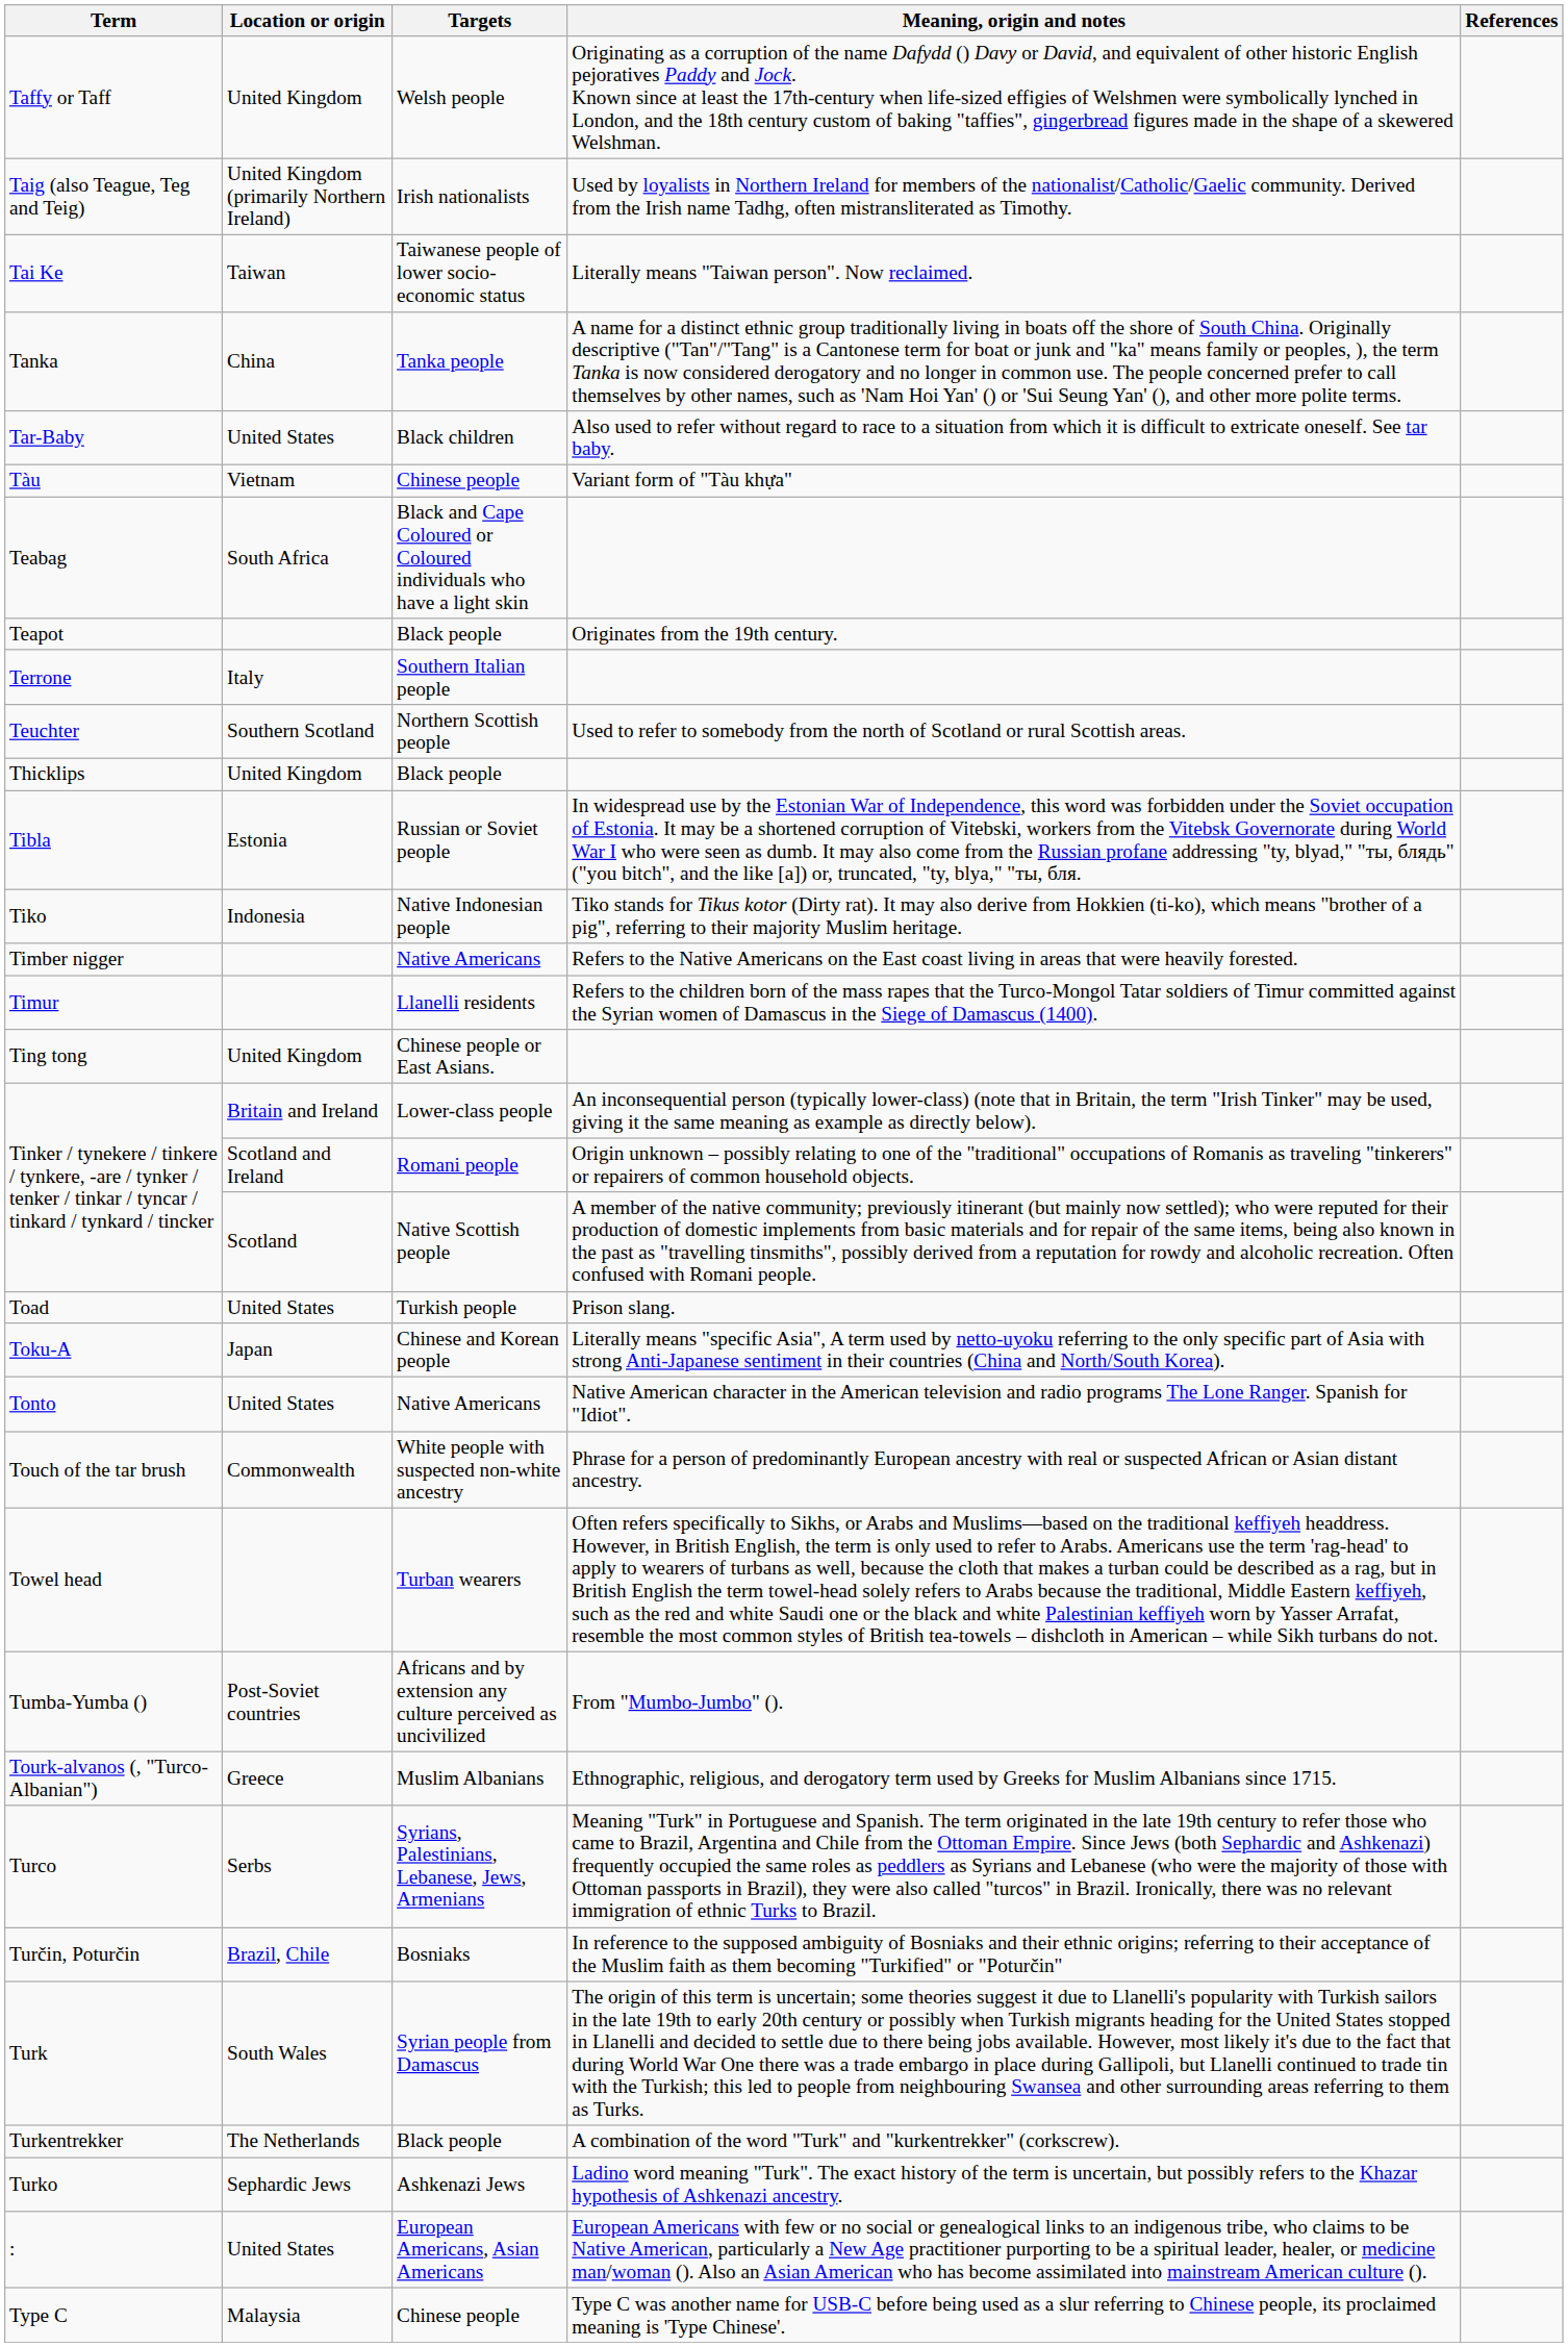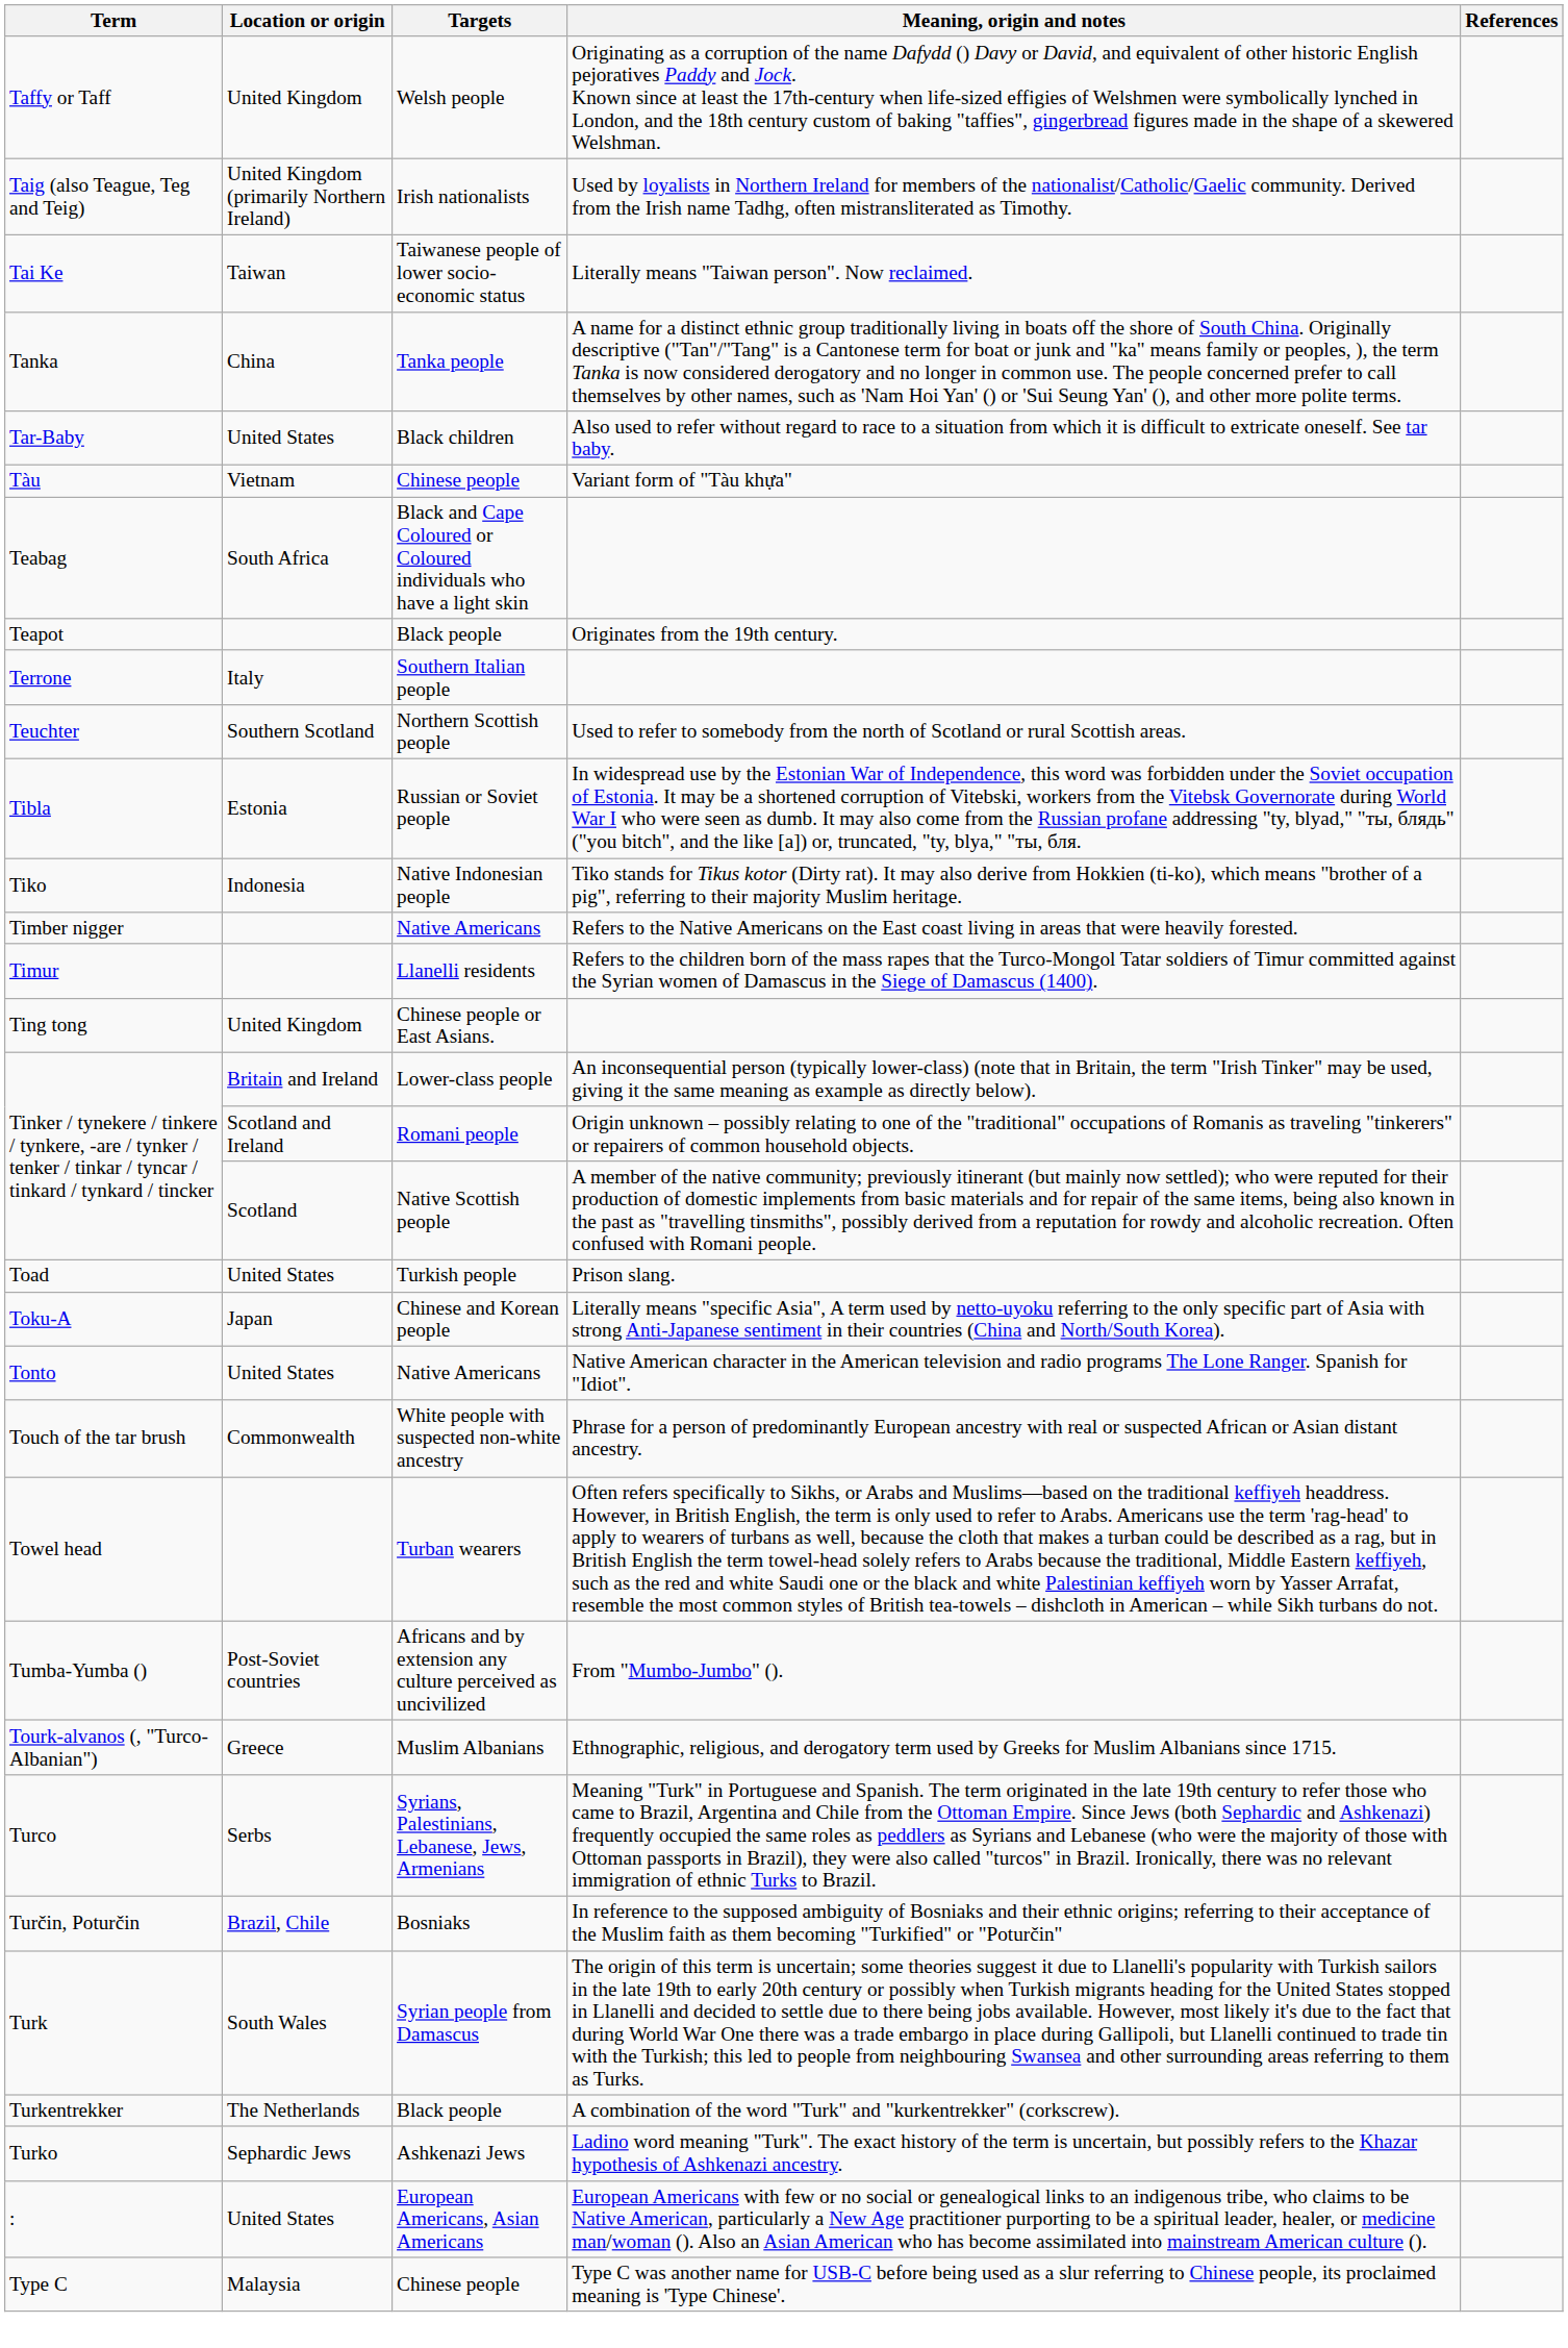 <table class="wikitable">
 <tr>
 <th>Term</th>
 <th>Location or origin</th>
 <th>Targets</th>
 <th>Meaning, origin and notes</th>
 <th>References</th>
 </tr>
 <tr>
 <td><a href='#'>Taffy</a> or Taff</td>
 <td>United Kingdom</td>
 <td>Welsh people</td>
 <td>Originating as a corruption of the name <em>Dafydd</em> () <em>Davy</em> or <em>David</em>, and equivalent of other historic English pejoratives <a href='#'><em>Paddy</em></a> and <a href='#'><em>Jock</em></a>.<br>Known since at least the 17th-century when life-sized effigies of Welshmen were symbolically lynched in London, and the 18th century custom of baking "taffies", <a href='#'>gingerbread</a> figures made in the shape of a skewered Welshman.</td>
 <td></td>
 </tr>
 <tr>
 <td><a href='#'>Taig</a> (also Teague, Teg and Teig)</td>
 <td>United Kingdom (primarily Northern Ireland)</td>
 <td>Irish nationalists</td>
 <td>Used by <a href='#'>loyalists</a> in <a href='#'>Northern Ireland</a> for members of the <a href='#'>nationalist</a>/<a href='#'>Catholic</a>/<a href='#'>Gaelic</a> community. Derived from the Irish name Tadhg, often mistransliterated as Timothy.</td>
 <td></td>
 </tr>
 <tr>
 <td><a href='#'>Tai Ke</a></td>
 <td>Taiwan</td>
 <td>Taiwanese people of lower socio-economic status</td>
 <td>Literally means "Taiwan person". Now <a href='#'>reclaimed</a>.</td>
 <td></td>
 </tr>
 <tr>
 <td>Tanka</td>
 <td>China</td>
 <td><a href='#'>Tanka people</a></td>
 <td>A name for a distinct ethnic group traditionally living in boats off the shore of <a href='#'>South China</a>. Originally descriptive ("Tan"/"Tang" is a Cantonese term for boat or junk and "ka" means family or peoples, ), the term <em>Tanka</em> is now considered derogatory and no longer in common use. The people concerned prefer to call themselves by other names, such as 'Nam Hoi Yan' () or 'Sui Seung Yan' (), and other more polite terms.</td>
 <td></td>
 </tr>
 <tr>
 <td><a href='#'>Tar-Baby</a></td>
 <td>United States</td>
 <td>Black children</td>
 <td>Also used to refer without regard to race to a situation from which it is difficult to extricate oneself. See <a href='#'>tar baby</a>.</td>
 <td></td>
 </tr>
 <tr>
 <td><a href='#'>Tàu</a></td>
 <td>Vietnam</td>
 <td><a href='#'>Chinese people</a></td>
 <td>Variant form of "Tàu khựa"</td>
 <td></td>
 </tr>
 <tr>
 <td>Teabag</td>
 <td>South Africa</td>
 <td>Black and <a href='#'>Cape Coloured</a> or <a href='#'>Coloured</a> individuals who have a light skin</td>
 <td></td>
 <td></td>
 </tr>
 <tr>
 <td>Teapot</td>
 <td></td>
 <td>Black people</td>
 <td>Originates from the 19th century.</td>
 <td></td>
 </tr>
 <tr>
 <td><a href='#'>Terrone</a></td>
 <td>Italy</td>
 <td><a href='#'>Southern Italian</a> people</td>
 <td></td>
 <td></td>
 </tr>
 <tr>
 <td><a href='#'>Teuchter</a></td>
 <td>Southern Scotland</td>
 <td>Northern Scottish people</td>
 <td>Used to refer to somebody from the north of Scotland or rural Scottish areas.</td>
-<td></td>
-</tr>
-<tr>
-<td>Thicklips</td>
-<td>United Kingdom</td>
-<td>Black people</td>
-<td></td>
 <td></td>
 </tr>
 <tr>
 <td><a href='#'>Tibla</a></td>
 <td>Estonia</td>
 <td>Russian or Soviet people</td>
 <td>In widespread use by the <a href='#'>Estonian War of Independence</a>, this word was forbidden under the <a href='#'>Soviet occupation of Estonia</a>. It may be a shortened corruption of Vitebski, workers from the <a href='#'>Vitebsk Governorate</a> during <a href='#'>World War I</a> who were seen as dumb. It may also come from the <a href='#'>Russian profane</a> addressing "ty, blyad," "ты, блядь" ("you bitch", and the like [a]) or, truncated, "ty, blya," "ты, бля.</td>
 <td></td>
 </tr>
 <tr>
 <td>Tiko</td>
 <td>Indonesia</td>
 <td>Native Indonesian people</td>
 <td>Tiko stands for <em>Tikus kotor</em> (Dirty rat). It may also derive from Hokkien  (ti-ko), which means "brother of a pig", referring to their majority Muslim heritage.</td>
 <td></td>
 </tr>
 <tr>
 <td>Timber nigger</td>
 <td></td>
 <td><a href='#'>Native Americans</a></td>
 <td>Refers to the Native Americans on the East coast living in areas that were heavily forested.</td>
 <td></td>
 </tr>
 <tr>
 <td><a href='#'>Timur</a></td>
 <td></td>
 <td><a href='#'>Llanelli</a> residents</td>
 <td>Refers to the children born of the mass rapes that the Turco-Mongol Tatar soldiers of Timur committed against the Syrian women of Damascus in the <a href='#'>Siege of Damascus (1400)</a>.</td>
 <td></td>
 </tr>
 <tr>
 <td>Ting tong</td>
 <td>United Kingdom</td>
 <td>Chinese people or East Asians.</td>
 <td></td>
 <td></td>
 </tr>
 <tr>
 <td rowspan="3">Tinker / tynekere / tinkere / tynkere, -are / tynker / tenker / tinkar / tyncar / tinkard / tynkard / tincker</td>
 <td><a href='#'>Britain</a> and Ireland</td>
 <td>Lower-class people</td>
 <td>An inconsequential person (typically lower-class) (note that in Britain, the term "Irish Tinker" may be used, giving it the same meaning as example as directly below).</td>
 <td></td>
 </tr>
 <tr>
 <td>Scotland and Ireland</td>
 <td><a href='#'>Romani people</a></td>
 <td>Origin unknown – possibly relating to one of the "traditional" occupations of Romanis as traveling "tinkerers" or repairers of common household objects.</td>
 <td></td>
 </tr>
 <tr>
 <td>Scotland</td>
 <td>Native Scottish people</td>
 <td>A member of the native community; previously itinerant (but mainly now settled); who were reputed for their production of domestic implements from basic materials and for repair of the same items, being also known in the past as "travelling tinsmiths", possibly derived from a reputation for rowdy and alcoholic recreation. Often confused with Romani people.</td>
 <td></td>
 </tr>
 <tr>
 <td>Toad</td>
 <td>United States</td>
 <td>Turkish people</td>
 <td>Prison slang.</td>
 <td></td>
 </tr>
 <tr>
 <td><a href='#'>Toku-A</a></td>
 <td>Japan</td>
 <td>Chinese and Korean people</td>
 <td>Literally means "specific Asia", A term used by <a href='#'>netto-uyoku</a> referring to the only specific part of Asia with strong <a href='#'>Anti-Japanese sentiment</a> in their countries (<a href='#'>China</a> and <a href='#'>North/South Korea</a>).</td>
 <td></td>
 </tr>
 <tr>
 <td><a href='#'>Tonto</a></td>
 <td>United States</td>
 <td>Native Americans</td>
 <td>Native American character in the American television and radio programs <a href='#'>The Lone Ranger</a>. Spanish for "Idiot".</td>
 <td></td>
 </tr>
 <tr>
 <td>Touch of the tar brush</td>
 <td>Commonwealth</td>
 <td>White people with suspected non-white ancestry</td>
 <td>Phrase for a person of predominantly European ancestry with real or suspected African or Asian distant ancestry.</td>
 <td></td>
 </tr>
 <tr>
 <td>Towel head</td>
 <td></td>
 <td><a href='#'>Turban</a> wearers</td>
 <td>Often refers specifically to Sikhs, or Arabs and Muslims—based on the traditional <a href='#'>keffiyeh</a> headdress. However, in British English, the term is only used to refer to Arabs. Americans use the term 'rag-head' to apply to wearers of turbans as well, because the cloth that makes a turban could be described as a rag, but in British English the term towel-head solely refers to Arabs because the traditional, Middle Eastern <a href='#'>keffiyeh</a>, such as the red and white Saudi one or the black and white <a href='#'>Palestinian keffiyeh</a> worn by Yasser Arrafat, resemble the most common styles of British tea-towels – dishcloth in American – while Sikh turbans do not.</td>
 <td></td>
 </tr>
 <tr>
 <td>Tumba-Yumba ()</td>
 <td>Post-Soviet countries</td>
 <td>Africans and by extension any culture perceived as uncivilized</td>
 <td>From "<a href='#'>Mumbo-Jumbo</a>" ().</td>
 <td></td>
 </tr>
 <tr>
 <td><a href='#'>Tourk-alvanos</a> (, "Turco-Albanian")</td>
 <td>Greece</td>
 <td>Muslim Albanians</td>
 <td>Ethnographic, religious, and derogatory term used by Greeks for Muslim Albanians since 1715.</td>
 <td></td>
 </tr>
 <tr>
 <td>Turco</td>
 <td>Serbs</td>
 <td><a href='#'>Syrians</a>, <a href='#'>Palestinians</a>, <a href='#'>Lebanese</a>, <a href='#'>Jews</a>, <a href='#'>Armenians</a></td>
 <td>Meaning "Turk" in Portuguese and Spanish. The term originated in the late 19th century to refer those who came to Brazil, Argentina and Chile from the <a href='#'>Ottoman Empire</a>. Since Jews (both <a href='#'>Sephardic</a> and <a href='#'>Ashkenazi</a>) frequently occupied the same roles as <a href='#'>peddlers</a> as Syrians and Lebanese (who were the majority of those with Ottoman passports in Brazil), they were also called "turcos" in Brazil. Ironically, there was no relevant immigration of ethnic <a href='#'>Turks</a> to Brazil.</td>
 <td></td>
 </tr>
 <tr>
 <td>Turčin, Poturčin</td>
 <td><a href='#'>Brazil</a>, <a href='#'>Chile</a></td>
 <td>Bosniaks</td>
 <td>In reference to the supposed ambiguity of Bosniaks and their ethnic origins; referring to their acceptance of the Muslim faith as them becoming "Turkified" or "Poturčin"</td>
 <td></td>
 </tr>
 <tr>
 <td>Turk</td>
 <td>South Wales</td>
 <td><a href='#'>Syrian people</a> from <a href='#'>Damascus</a></td>
 <td>The origin of this term is uncertain; some theories suggest it due to Llanelli's popularity with Turkish sailors in the late 19th to early 20th century or possibly when Turkish migrants heading for the United States stopped in Llanelli and decided to settle due to there being jobs available. However, most likely it's due to the fact that during World War One there was a trade embargo in place during Gallipoli, but Llanelli continued to trade tin with the Turkish; this led to people from neighbouring <a href='#'>Swansea</a> and other surrounding areas referring to them as Turks.</td>
 <td></td>
 </tr>
 <tr>
 <td>Turkentrekker</td>
 <td>The Netherlands</td>
 <td>Black people</td>
 <td>A combination of the word "Turk" and "kurkentrekker" (corkscrew).</td>
 <td></td>
 </tr>
 <tr>
 <td>Turko</td>
 <td>Sephardic Jews</td>
 <td>Ashkenazi Jews</td>
 <td><a href='#'>Ladino</a> word meaning "Turk". The exact history of the term is uncertain, but possibly refers to the <a href='#'>Khazar hypothesis of Ashkenazi ancestry</a>.</td>
 <td></td>
 </tr>
 <tr>
 <td>: </td>
 <td>United States</td>
 <td><a href='#'>European Americans</a>, <a href='#'>Asian Americans</a></td>
 <td><a href='#'>European Americans</a> with few or no social or genealogical links to an indigenous tribe, who claims to be <a href='#'>Native American</a>, particularly a <a href='#'>New Age</a> practitioner purporting to be a spiritual leader, healer, or <a href='#'>medicine man</a>/<a href='#'>woman</a> (). Also an <a href='#'>Asian American</a> who has become assimilated into <a href='#'>mainstream American culture</a> ().</td>
 <td></td>
 </tr>
 <tr>
 <td>Type C</td>
 <td>Malaysia</td>
 <td>Chinese people</td>
 <td>Type C was another name for <a href='#'>USB-C</a> before being used as a slur referring to <a href='#'>Chinese</a> people, its proclaimed meaning is 'Type Chinese'.</td>
 <td></td>
 </tr>
 </table>
